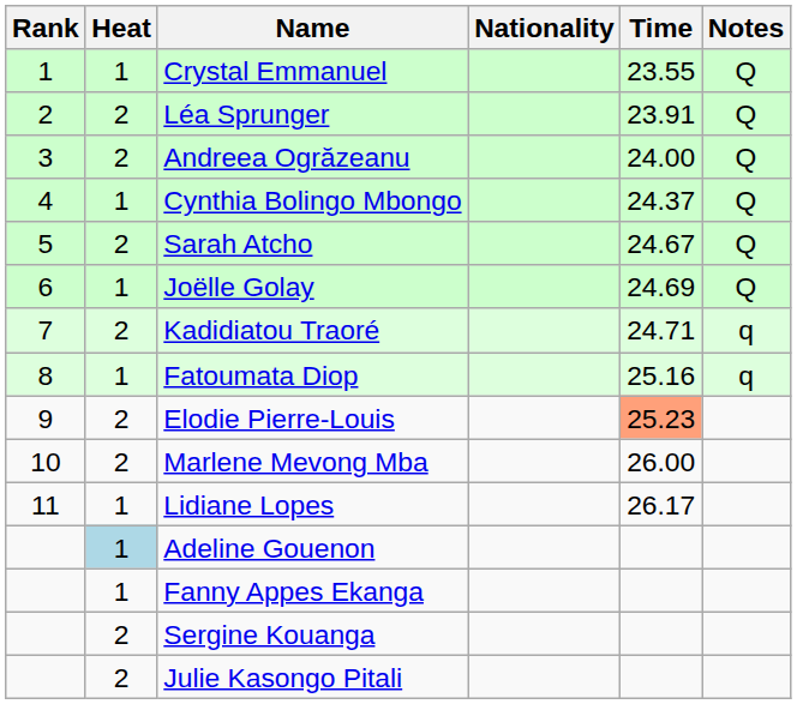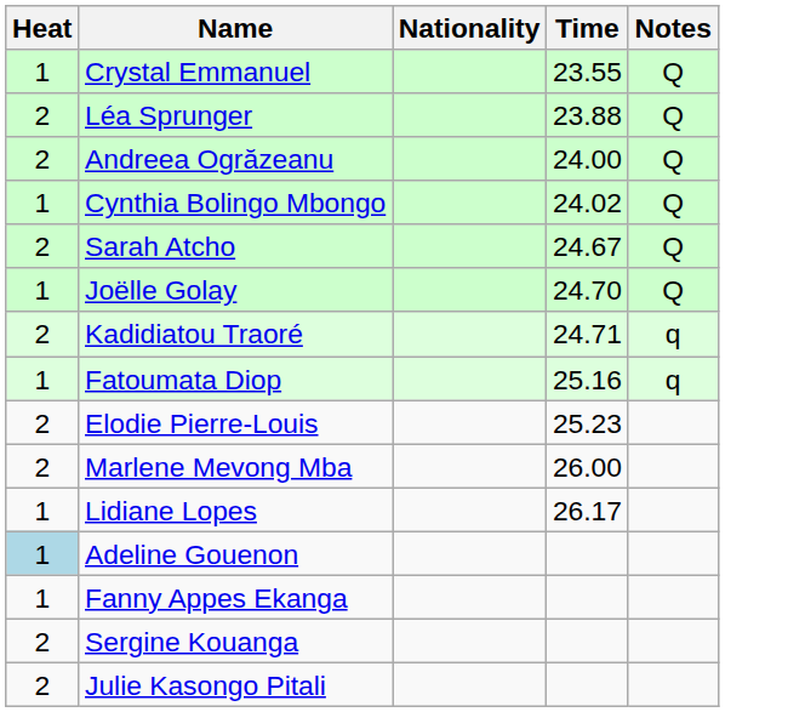 <table class="wikitable sortable" style="text-align:center;font-size:95%">
 <tr>
-<th>Rank</th>
 <th>Heat</th>
 <th>Name</th>
 <th>Nationality</th>
 <th>Time</th>
 <th>Notes</th>
 </tr>
 <tr bgcolor=ccffcc>
 <td>1</td>
-<td>1</td>
 <td align=left><a href='#'>Crystal Emmanuel</a></td>
 <td align=left></td>
 <td>23.55</td>
 <td>Q</td>
 </tr>
 <tr bgcolor=ccffcc>
 <td>2</td>
-<td>2</td>
 <td align=left><a href='#'>Léa Sprunger</a></td>
 <td align=left></td>
-<td>23.91</td>
+<td>23.88</td>
 <td>Q</td>
 </tr>
 <tr bgcolor=ccffcc>
-<td>3</td>
 <td>2</td>
 <td align=left><a href='#'>Andreea Ogrăzeanu</a></td>
 <td align=left></td>
 <td>24.00</td>
 <td>Q</td>
 </tr>
 <tr bgcolor=ccffcc>
-<td>4</td>
 <td>1</td>
 <td align=left><a href='#'>Cynthia Bolingo Mbongo</a></td>
 <td align=left></td>
-<td>24.37</td>
+<td>24.02</td>
 <td>Q</td>
 </tr>
 <tr bgcolor=ccffcc>
-<td>5</td>
 <td>2</td>
 <td align=left><a href='#'>Sarah Atcho</a></td>
 <td align=left></td>
 <td>24.67</td>
 <td>Q</td>
 </tr>
 <tr bgcolor=ccffcc>
-<td>6</td>
 <td>1</td>
 <td align=left><a href='#'>Joëlle Golay</a></td>
 <td align=left></td>
-<td>24.69</td>
+<td>24.70</td>
 <td>Q</td>
 </tr>
 <tr bgcolor=ddffdd>
-<td>7</td>
 <td>2</td>
 <td align=left><a href='#'>Kadidiatou Traoré</a></td>
 <td align=left></td>
 <td>24.71</td>
 <td>q</td>
 </tr>
 <tr bgcolor=ddffdd>
-<td>8</td>
 <td>1</td>
 <td align=left><a href='#'>Fatoumata Diop</a></td>
 <td align=left></td>
 <td>25.16</td>
 <td>q</td>
 </tr>
 <tr>
-<td>9</td>
 <td>2</td>
 <td align=left><a href='#'>Elodie Pierre-Louis</a></td>
 <td align=left></td>
-<td style="background: lightsalmon;">25.23</td>
+<td>25.23</td>
 <td></td>
 </tr>
 <tr>
-<td>10</td>
 <td>2</td>
 <td align=left><a href='#'>Marlene Mevong Mba</a></td>
 <td align=left></td>
 <td>26.00</td>
 <td></td>
 </tr>
 <tr>
-<td>11</td>
 <td>1</td>
 <td align=left><a href='#'>Lidiane Lopes</a></td>
 <td align=left></td>
 <td>26.17</td>
 <td></td>
 </tr>
 <tr>
-<td></td>
 <td style="background: lightblue;">1</td>
 <td align=left><a href='#'>Adeline Gouenon</a></td>
 <td align=left></td>
 <td></td>
 <td></td>
 </tr>
 <tr>
-<td></td>
 <td>1</td>
 <td align=left><a href='#'>Fanny Appes Ekanga</a></td>
 <td align=left></td>
 <td></td>
 <td></td>
 </tr>
 <tr>
-<td></td>
 <td>2</td>
 <td align=left><a href='#'>Sergine Kouanga</a></td>
 <td align=left></td>
 <td></td>
 <td></td>
 </tr>
 <tr>
-<td></td>
 <td>2</td>
 <td align=left><a href='#'>Julie Kasongo Pitali</a></td>
 <td align=left></td>
 <td></td>
 <td></td>
 </tr>
 </table>
